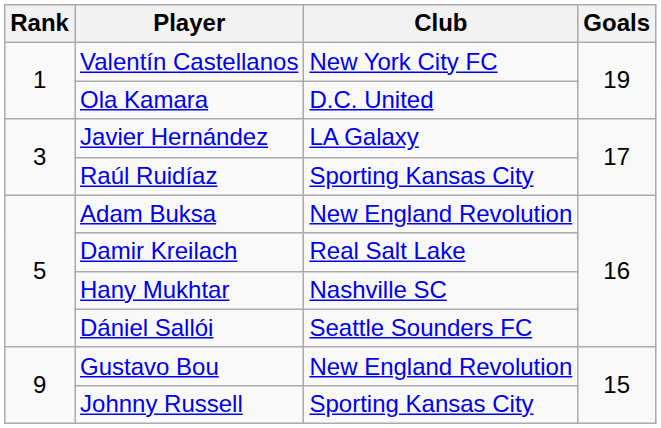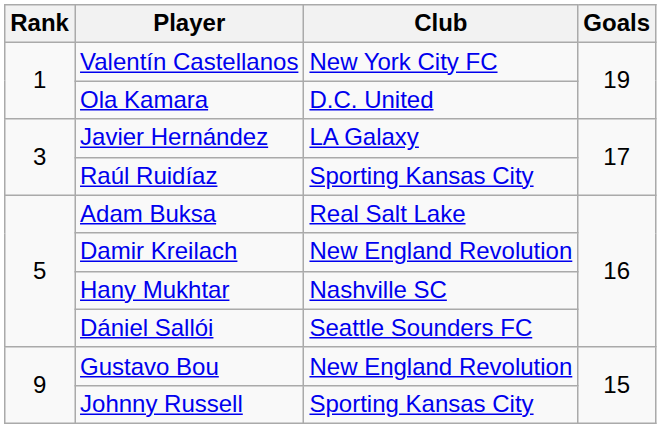 <table class="wikitable" style="text-align:center">
 <tr>
 <th>Rank</th>
 <th>Player</th>
 <th>Club</th>
 <th>Goals</th>
 </tr>
 <tr>
 <td rowspan=2>1</td>
 <td align="left"> <a href='#'>Valentín Castellanos</a></td>
 <td align="left"><a href='#'>New York City FC</a></td>
 <td rowspan=2>19</td>
 </tr>
 <tr>
 <td align="left"> <a href='#'>Ola Kamara</a></td>
 <td align="left"><a href='#'>D.C. United</a></td>
 </tr>
 <tr>
 <td rowspan=2>3</td>
 <td align="left"> <a href='#'>Javier Hernández</a></td>
 <td align="left"><a href='#'>LA Galaxy</a></td>
 <td rowspan=2>17</td>
 </tr>
 <tr>
 <td align="left"> <a href='#'>Raúl Ruidíaz</a></td>
 <td align="left"><a href='#'>Sporting Kansas City</a></td>
 </tr>
 <tr>
 <td rowspan=4>5</td>
 <td align="left"> <a href='#'>Adam Buksa</a></td>
-<td align="left"><a href='#'>New England Revolution</a></td>
+<td align="left"><a href='#'>Real Salt Lake</a></td>
 <td rowspan=4>16</td>
 </tr>
 <tr>
 <td align="left"> <a href='#'>Damir Kreilach</a></td>
-<td align="left"><a href='#'>Real Salt Lake</a></td>
+<td align="left"><a href='#'>New England Revolution</a></td>
 </tr>
 <tr>
 <td align="left"> <a href='#'>Hany Mukhtar</a></td>
 <td align="left"><a href='#'>Nashville SC</a></td>
 </tr>
 <tr>
 <td align="left"> <a href='#'>Dániel Sallói</a></td>
 <td align="left"><a href='#'>Seattle Sounders FC</a></td>
 </tr>
 <tr>
 <td rowspan=2>9</td>
 <td align="left"> <a href='#'>Gustavo Bou</a></td>
 <td align="left"><a href='#'>New England Revolution</a></td>
 <td rowspan=2>15</td>
 </tr>
 <tr>
 <td align="left"> <a href='#'>Johnny Russell</a></td>
 <td align="left"><a href='#'>Sporting Kansas City</a><br></td>
 </tr>
 </table>
